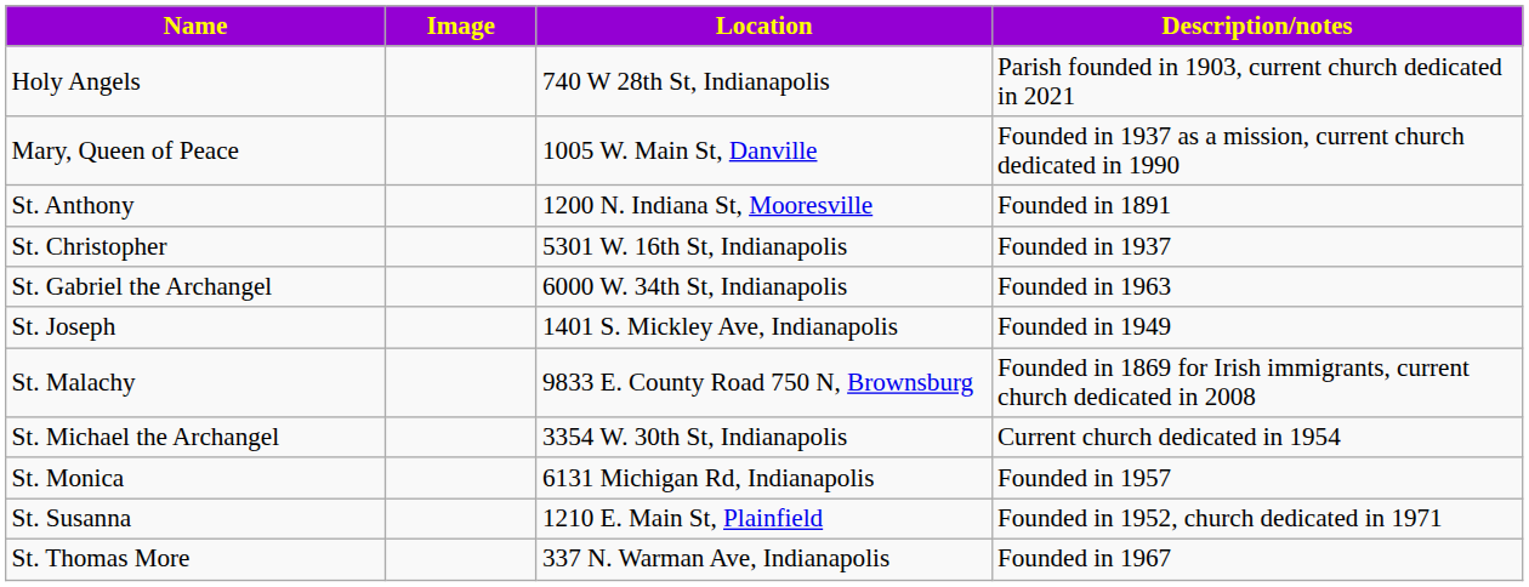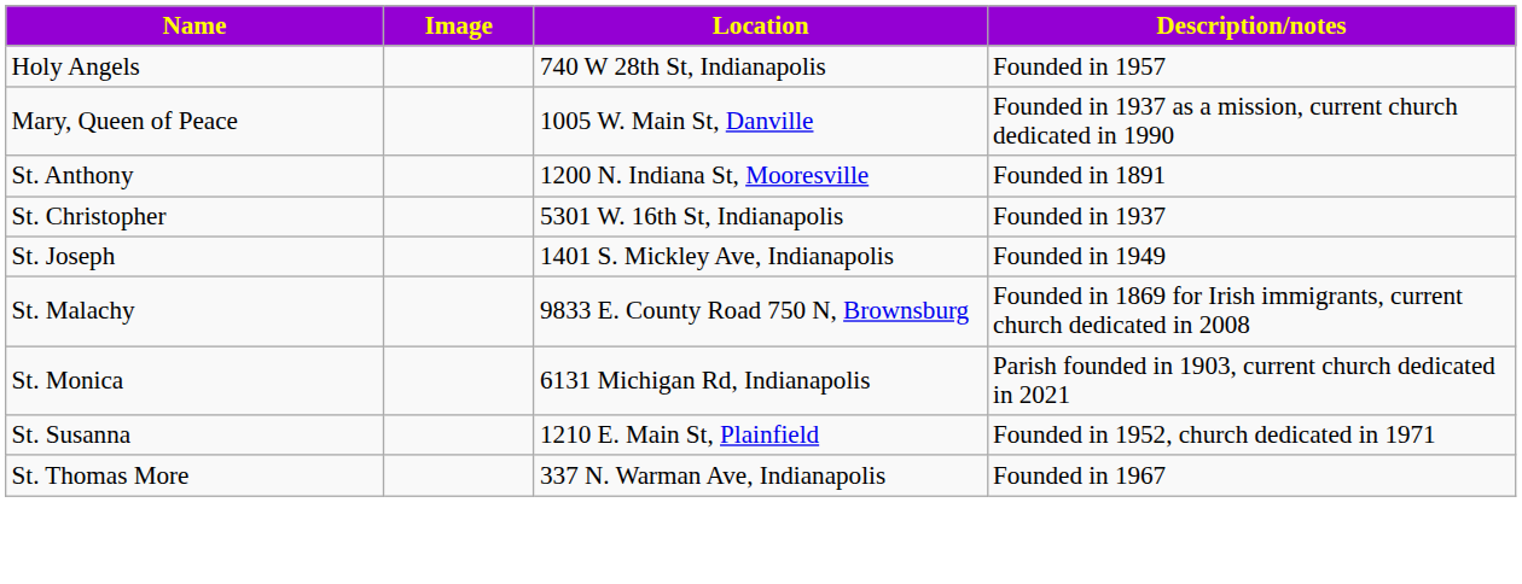 <table class="wikitable sortable" style="width:75%">
 <tr>
 <th style="background:darkviolet; color:yellow;" width="25%"><strong>Name</strong></th>
 <th style="background:darkviolet; color:yellow;" width="10%"><strong>Image</strong></th>
 <th style="background:darkviolet; color:yellow;" width="30%"><strong>Location</strong></th>
 <th style="background:darkviolet; color:yellow;" width="35%"><strong>Description/notes</strong></th>
 </tr>
 <tr>
 <td>Holy Angels</td>
 <td></td>
 <td>740 W 28th St, Indianapolis</td>
-<td>Parish founded in 1903, current church dedicated in 2021</td>
+<td>Founded in 1957</td>
 </tr>
 <tr>
 <td>Mary, Queen of Peace</td>
 <td></td>
 <td>1005 W. Main St, <a href='#'>Danville</a></td>
 <td>Founded in 1937 as a mission, current church dedicated in 1990</td>
 </tr>
 <tr>
 <td>St. Anthony</td>
 <td></td>
 <td>1200 N. Indiana St, <a href='#'>Mooresville</a></td>
 <td>Founded in 1891</td>
 </tr>
 <tr>
 <td>St. Christopher</td>
 <td></td>
 <td>5301 W. 16th St, Indianapolis</td>
 <td>Founded in 1937</td>
 </tr>
 <tr>
-<td>St. Gabriel the Archangel</td>
-<td></td>
-<td>6000 W. 34th St, Indianapolis</td>
-<td>Founded in 1963</td>
-</tr>
-<tr>
 <td>St. Joseph</td>
 <td></td>
 <td>1401 S. Mickley Ave, Indianapolis</td>
 <td>Founded in 1949</td>
 </tr>
 <tr>
 <td>St. Malachy</td>
 <td></td>
 <td>9833 E. County Road 750 N, <a href='#'>Brownsburg</a></td>
 <td>Founded in 1869 for Irish immigrants, current church dedicated in 2008</td>
 </tr>
 <tr>
-<td>St. Michael the Archangel</td>
-<td></td>
-<td>3354 W. 30th St, Indianapolis</td>
-<td>Current church dedicated in 1954</td>
-</tr>
-<tr>
 <td>St. Monica</td>
 <td></td>
 <td>6131 Michigan Rd, Indianapolis</td>
-<td>Founded in 1957</td>
+<td>Parish founded in 1903, current church dedicated in 2021</td>
 </tr>
 <tr>
 <td>St. Susanna</td>
 <td></td>
 <td>1210 E. Main St, <a href='#'>Plainfield</a></td>
 <td>Founded in 1952, church dedicated in 1971</td>
 </tr>
 <tr>
 <td>St. Thomas More</td>
 <td></td>
 <td>337 N. Warman Ave, Indianapolis</td>
 <td>Founded in 1967</td>
 </tr>
 </table>
